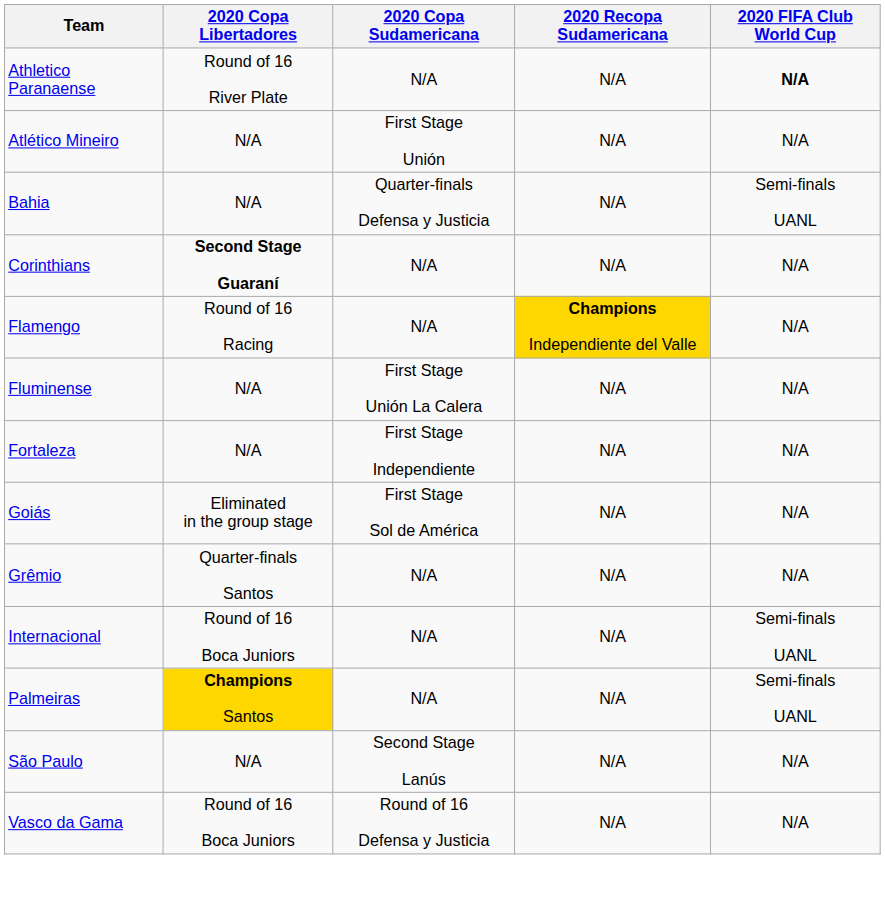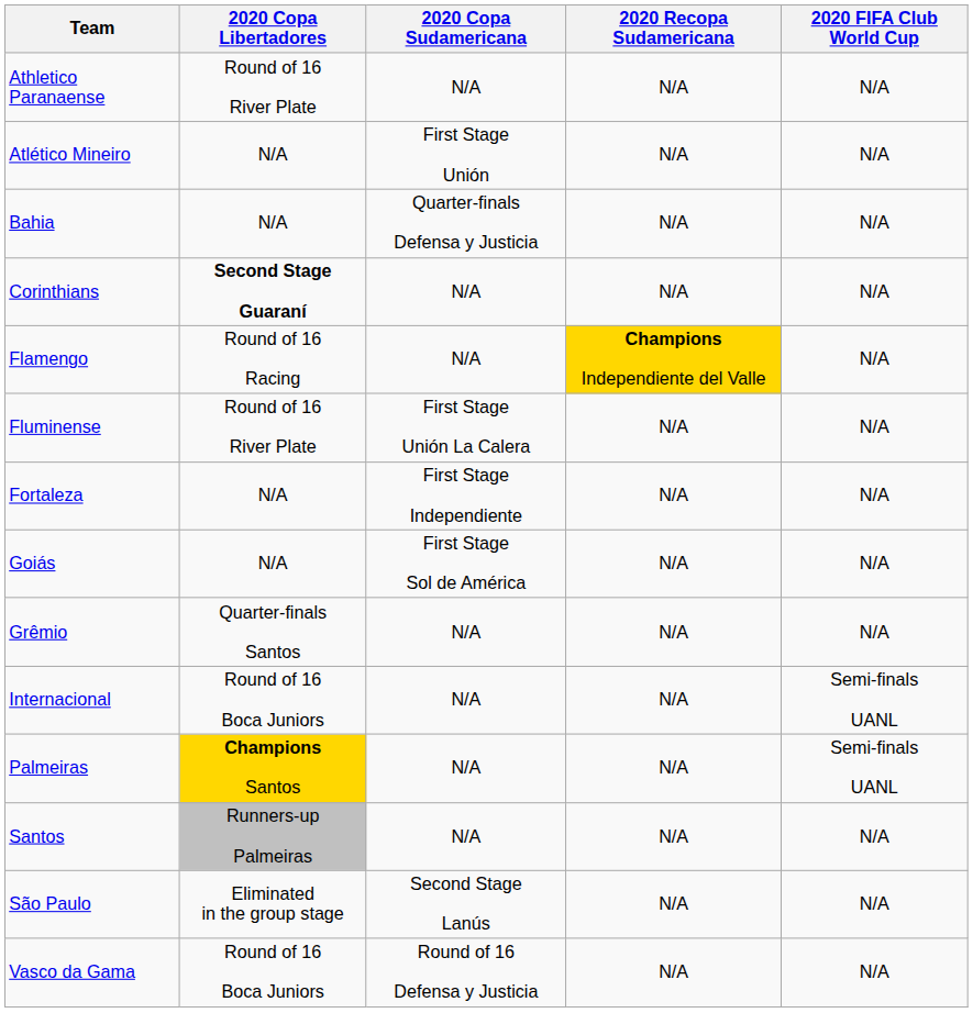 <table class="wikitable">
 <tr>
 <th width=150>Team</th>
 <th width=><a href='#'>2020 Copa Libertadores</a></th>
 <th width=><a href='#'>2020 Copa Sudamericana</a></th>
 <th width=><a href='#'>2020 Recopa Sudamericana</a></th>
 <th width=><a href='#'>2020 FIFA Club World Cup</a></th>
 </tr>
 <tr>
 <td><a href='#'>Athletico Paranaense</a></td>
 <td align=center>Round of 16<br><br> River Plate</td>
 <td align=center>N/A</td>
 <td align=center>N/A</td>
-<td align=center><strong>N/A</strong></td>
+<td align=center>N/A</td>
 </tr>
 <tr>
 <td><a href='#'>Atlético Mineiro</a></td>
 <td align=center>N/A</td>
 <td align=center>First Stage<br><br> Unión</td>
 <td align=center>N/A</td>
 <td align=center>N/A</td>
 </tr>
 <tr>
 <td><a href='#'>Bahia</a></td>
 <td align=center>N/A</td>
 <td align=center>Quarter-finals<br><br> Defensa y Justicia</td>
 <td align=center>N/A</td>
-<td align=center>Semi-finals<br><br> UANL</td>
+<td align=center>N/A</td>
 </tr>
 <tr>
 <td><a href='#'>Corinthians</a></td>
 <td align=center><strong>Second Stage<br><br> Guaraní</strong></td>
 <td align=center>N/A</td>
 <td align=center>N/A</td>
 <td align=center>N/A</td>
 </tr>
 <tr>
 <td><a href='#'>Flamengo</a></td>
 <td align=center>Round of 16<br><br> Racing</td>
 <td align=center>N/A</td>
 <td align=center bgcolor=gold><strong>Champions</strong><br><br> Independiente del Valle</td>
 <td align=center>N/A</td>
 </tr>
 <tr>
 <td><a href='#'>Fluminense</a></td>
-<td align=center>N/A</td>
+<td align=center>Round of 16<br><br> River Plate</td>
 <td align=center>First Stage<br><br> Unión La Calera</td>
 <td align=center>N/A</td>
 <td align=center>N/A</td>
 </tr>
 <tr>
 <td><a href='#'>Fortaleza</a></td>
 <td align=center>N/A</td>
 <td align=center>First Stage<br><br> Independiente</td>
 <td align=center>N/A</td>
 <td align=center>N/A</td>
 </tr>
 <tr>
 <td><a href='#'>Goiás</a></td>
-<td align=center>Eliminated<br>in the group stage</td>
+<td align=center>N/A</td>
 <td align=center>First Stage<br><br> Sol de América</td>
 <td align=center>N/A</td>
 <td align=center>N/A</td>
 </tr>
 <tr>
 <td><a href='#'>Grêmio</a></td>
 <td align=center>Quarter-finals<br><br> Santos</td>
 <td align=center>N/A</td>
 <td align=center>N/A</td>
 <td align=center>N/A</td>
 </tr>
 <tr>
 <td><a href='#'>Internacional</a></td>
 <td align=center>Round of 16<br><br> Boca Juniors</td>
 <td align=center>N/A</td>
 <td align=center>N/A</td>
 <td align=center>Semi-finals<br><br> UANL</td>
 </tr>
 <tr>
 <td><a href='#'>Palmeiras</a></td>
 <td align=center bgcolor=gold><strong>Champions</strong><br><br> Santos</td>
 <td align=center>N/A</td>
 <td align=center>N/A</td>
 <td align=center>Semi-finals<br><br> UANL</td>
 </tr>
 <tr>
+<td><a href='#'>Santos</a></td>
+<td align=center bgcolor=silver>Runners-up<br><br> Palmeiras</td>
+<td align=center>N/A</td>
+<td align=center>N/A</td>
+<td align=center>N/A</td>
+</tr>
+<tr>
 <td><a href='#'>São Paulo</a></td>
-<td align=center>N/A</td>
+<td align=center>Eliminated<br>in the group stage</td>
 <td align=center>Second Stage<br><br> Lanús</td>
 <td align=center>N/A</td>
 <td align=center>N/A</td>
 </tr>
 <tr>
 <td><a href='#'>Vasco da Gama</a></td>
 <td align=center>Round of 16<br><br> Boca Juniors</td>
 <td align=center>Round of 16<br><br> Defensa y Justicia</td>
 <td align=center>N/A</td>
 <td align=center>N/A</td>
 </tr>
 </table>
